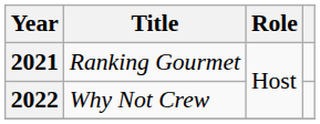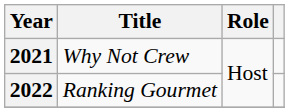 <table class="wikitable sortable plainrowheaders">
 <tr>
 <th scope="col">Year</th>
 <th scope="col">Title</th>
 <th scope="col">Role</th>
 <th scope="col" class="unsortable"></th>
 </tr>
 <tr>
 <th scope="row">2021</th>
-<td><em>Ranking Gourmet</em></td>
+<td><em>Why Not Crew</em></td>
 <td rowspan=2>Host</td>
 <td></td>
 </tr>
 <tr>
 <th scope="row">2022</th>
-<td><em>Why Not Crew</em></td>
+<td><em>Ranking Gourmet</em></td>
 <td></td>
 </tr>
 <tr>
 </tr>
 </table>
